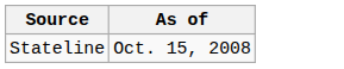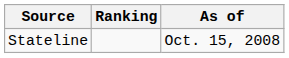 <table class="wikitable" style="text-align:center">
 <tr>
 <th>Source</th>
+<th>Ranking</th>
 <th>As of</th>
 </tr>
 <tr>
 <td>Stateline</td>
+<td></td>
 <td>Oct. 15, 2008</td>
 </tr>
 </table>
